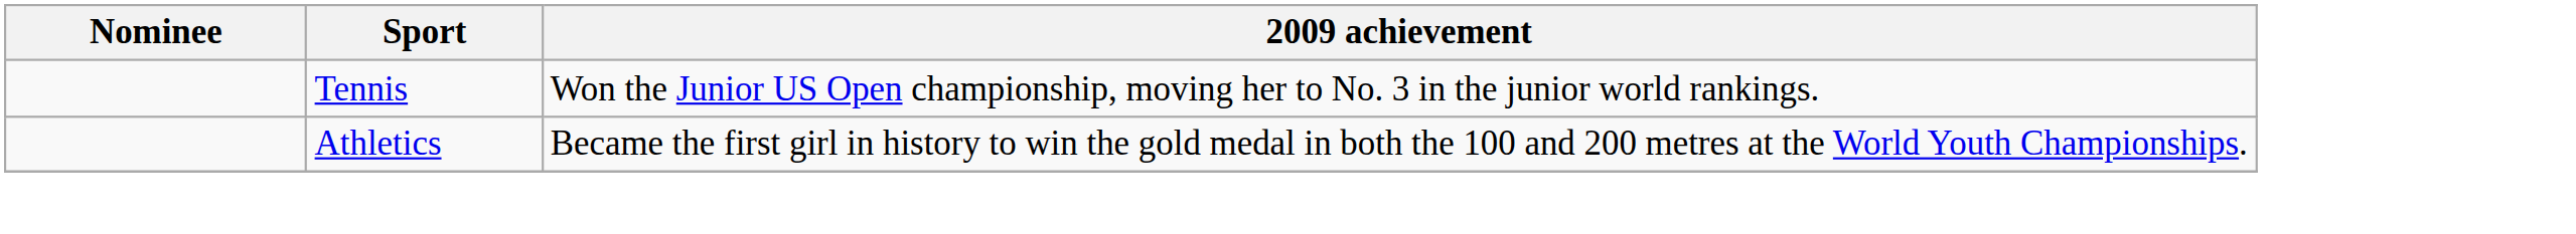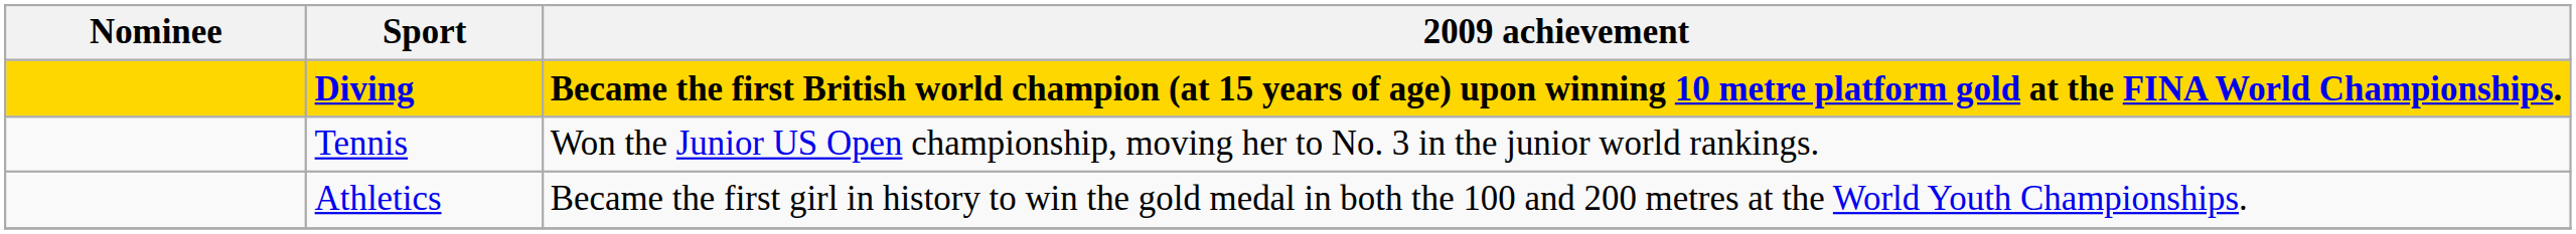 <table class="wikitable sortable">
 <tr>
 <th scope="col" width="130">Nominee</th>
 <th scope="col" width="100">Sport</th>
 <th scope="col" class="unsortable">2009 achievement</th>
+</tr>
+<tr style="font-weight:bold; background:gold;">
+<td></td>
+<td><a href='#'>Diving</a></td>
+<td>Became the first British world champion (at 15 years of age) upon winning <a href='#'>10 metre platform gold</a> at the <a href='#'>FINA World Championships</a>.</td>
 </tr>
 <tr>
 <td></td>
 <td><a href='#'>Tennis</a></td>
 <td>Won the <a href='#'>Junior US Open</a> championship, moving her to No. 3 in the junior world rankings.</td>
 </tr>
 <tr>
 <td></td>
 <td><a href='#'>Athletics</a></td>
 <td>Became the first girl in history to win the gold medal in both the 100 and 200 metres at the <a href='#'>World Youth Championships</a>.</td>
 </tr>
 <tr>
 </tr>
 </table>
